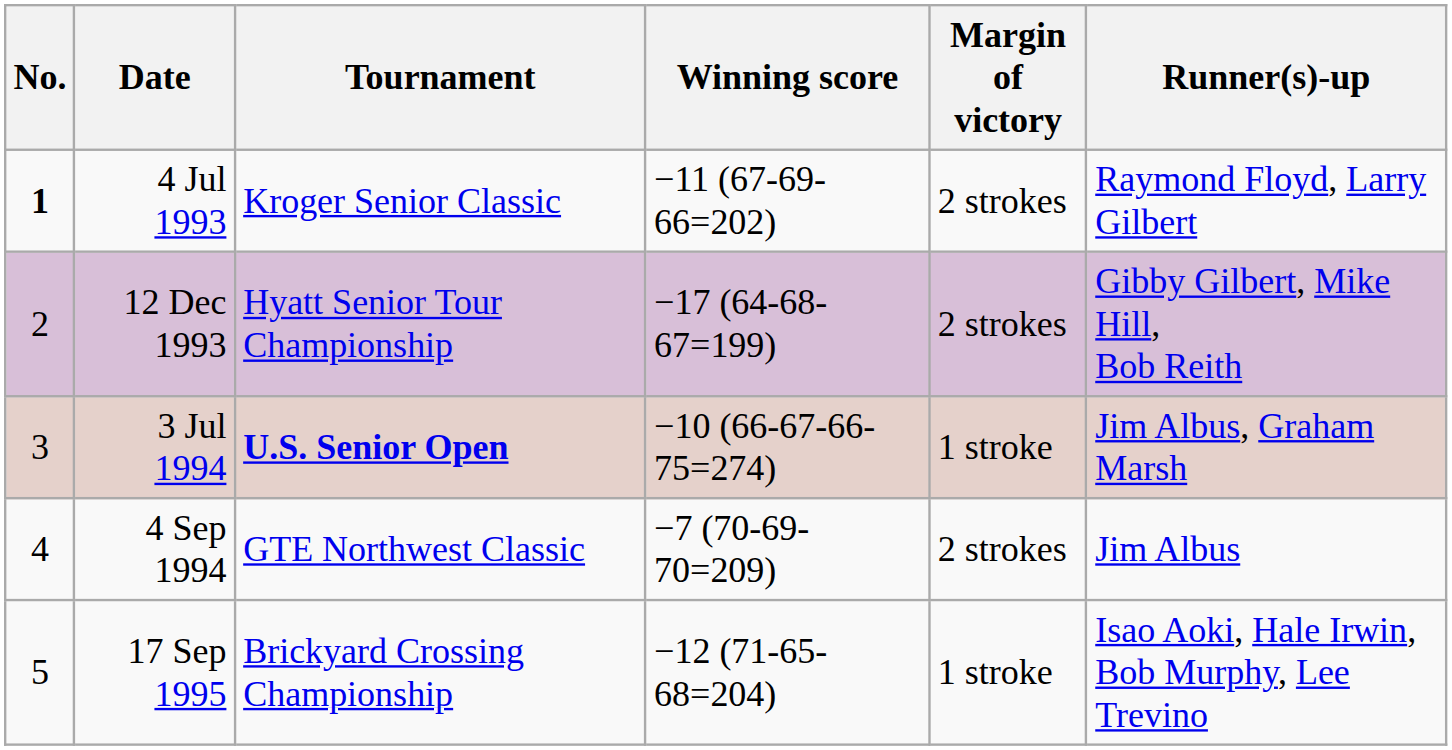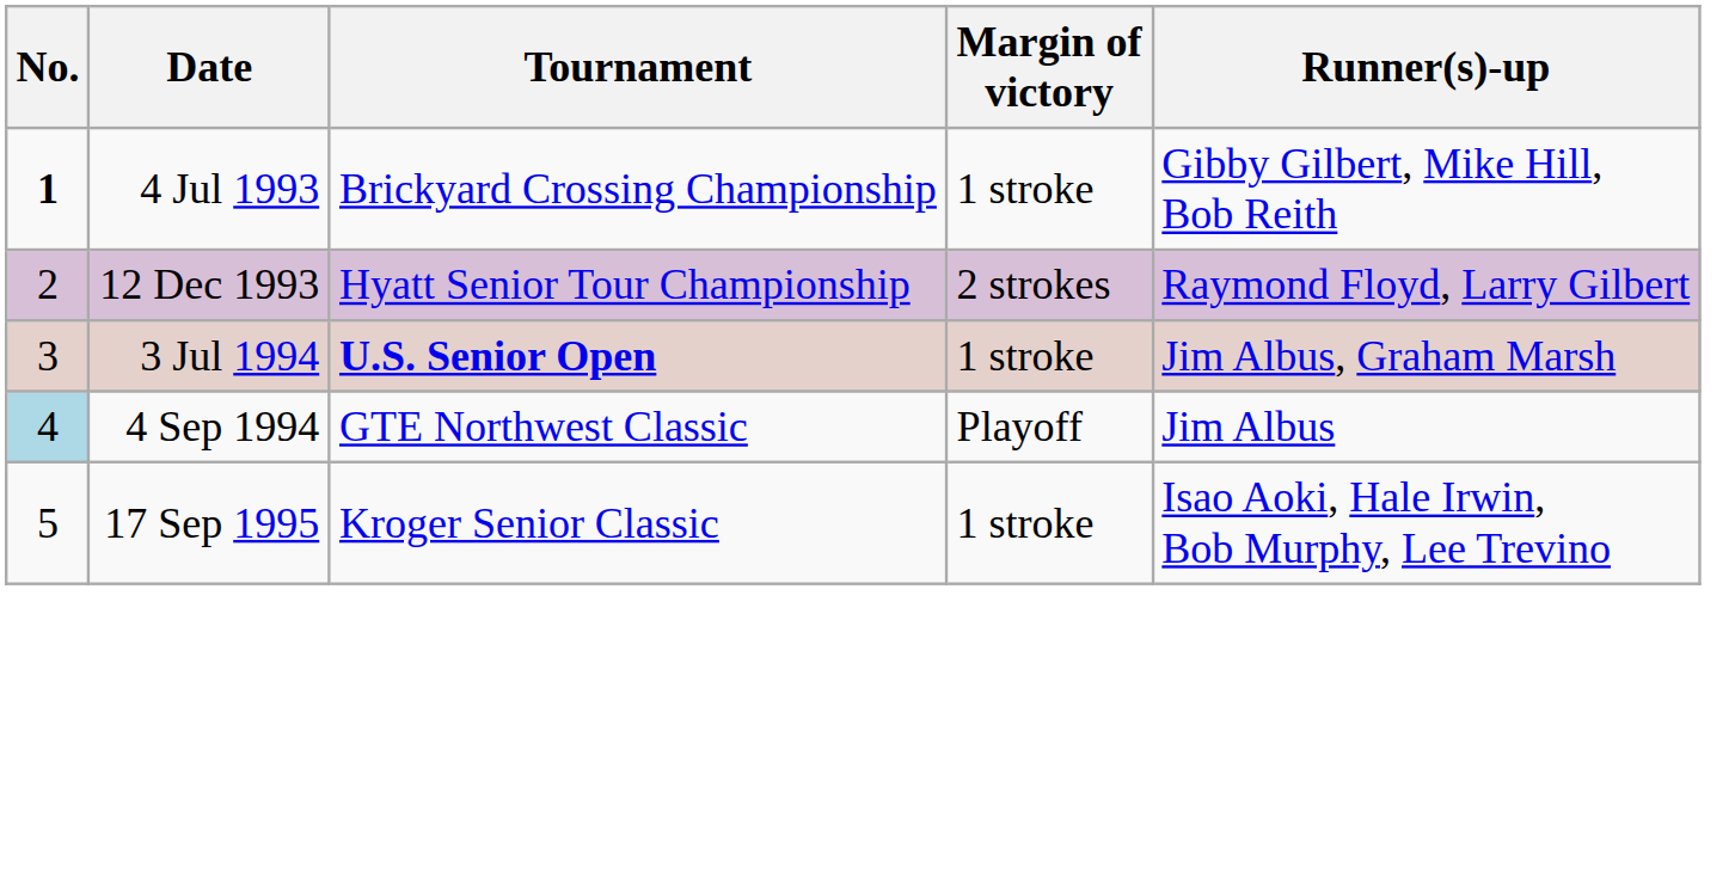 <table class="wikitable" style="font-size:95%;">
 <tr>
 <th>No.</th>
 <th>Date</th>
 <th>Tournament</th>
-<th>Winning score</th>
 <th>Margin of<br>victory</th>
 <th>Runner(s)-up</th>
 </tr>
 <tr>
 <td align=center><strong>1</strong></td>
 <td align=right>4 Jul <a href='#'>1993</a></td>
-<td><a href='#'>Kroger Senior Classic</a></td>
-<td>−11 (67-69-66=202)</td>
-<td>2 strokes</td>
-<td> <a href='#'>Raymond Floyd</a>,  <a href='#'>Larry Gilbert</a></td>
+<td><a href='#'>Brickyard Crossing Championship</a></td>
+<td>1 stroke</td>
+<td> <a href='#'>Gibby Gilbert</a>,  <a href='#'>Mike Hill</a>,<br> <a href='#'>Bob Reith</a></td>
 </tr>
 <tr style="background:thistle;">
 <td align=center>2</td>
 <td align=right>12 Dec 1993</td>
 <td><a href='#'>Hyatt Senior Tour Championship</a></td>
-<td>−17 (64-68-67=199)</td>
 <td>2 strokes</td>
-<td> <a href='#'>Gibby Gilbert</a>,  <a href='#'>Mike Hill</a>,<br> <a href='#'>Bob Reith</a></td>
+<td> <a href='#'>Raymond Floyd</a>,  <a href='#'>Larry Gilbert</a></td>
 </tr>
 <tr style="background:#e5d1cb;">
 <td align=center>3</td>
 <td align=right>3 Jul <a href='#'>1994</a></td>
 <td><strong><a href='#'>U.S. Senior Open</a></strong></td>
-<td>−10 (66-67-66-75=274)</td>
 <td>1 stroke</td>
 <td> <a href='#'>Jim Albus</a>,  <a href='#'>Graham Marsh</a></td>
 </tr>
 <tr>
-<td align=center>4</td>
+<td align=center style="background: lightblue;">4</td>
 <td align=right>4 Sep 1994</td>
 <td><a href='#'>GTE Northwest Classic</a></td>
-<td>−7 (70-69-70=209)</td>
-<td>2 strokes</td>
+<td>Playoff</td>
 <td> <a href='#'>Jim Albus</a></td>
 </tr>
 <tr>
 <td align=center>5</td>
 <td align=right>17 Sep <a href='#'>1995</a></td>
-<td><a href='#'>Brickyard Crossing Championship</a></td>
-<td>−12 (71-65-68=204)</td>
+<td><a href='#'>Kroger Senior Classic</a></td>
 <td>1 stroke</td>
 <td> <a href='#'>Isao Aoki</a>,  <a href='#'>Hale Irwin</a>,<br> <a href='#'>Bob Murphy</a>,  <a href='#'>Lee Trevino</a></td>
 </tr>
 </table>
